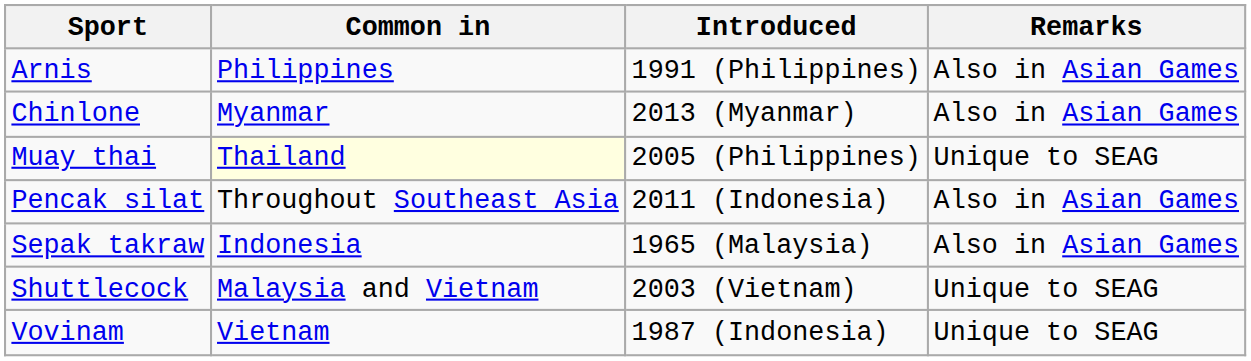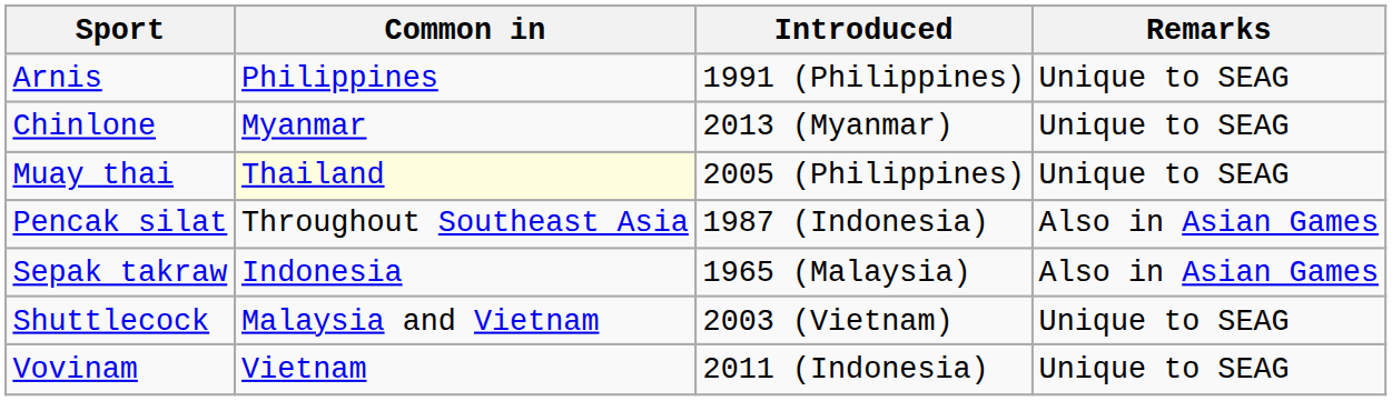 <table class="wikitable sortable">
 <tr>
 <th>Sport</th>
 <th>Common in</th>
 <th>Introduced</th>
 <th>Remarks</th>
 </tr>
 <tr>
 <td><a href='#'>Arnis</a></td>
 <td><a href='#'>Philippines</a></td>
 <td>1991 (Philippines)</td>
-<td>Also in <a href='#'>Asian Games</a></td>
+<td>Unique to SEAG</td>
 </tr>
 <tr>
 <td><a href='#'>Chinlone</a></td>
 <td><a href='#'>Myanmar</a></td>
 <td>2013 (Myanmar)</td>
-<td>Also in <a href='#'>Asian Games</a></td>
+<td>Unique to SEAG</td>
 </tr>
 <tr>
 <td><a href='#'>Muay thai</a></td>
 <td style="background: lightyellow;"><a href='#'>Thailand</a></td>
 <td>2005 (Philippines)</td>
 <td>Unique to SEAG</td>
 </tr>
 <tr>
 <td><a href='#'>Pencak silat</a></td>
 <td>Throughout <a href='#'>Southeast Asia</a></td>
-<td>2011 (Indonesia)</td>
+<td>1987 (Indonesia)</td>
 <td>Also in <a href='#'>Asian Games</a></td>
 </tr>
 <tr>
 <td><a href='#'>Sepak takraw</a></td>
 <td><a href='#'>Indonesia</a></td>
 <td>1965 (Malaysia)</td>
 <td>Also in <a href='#'>Asian Games</a></td>
 </tr>
 <tr>
 <td><a href='#'>Shuttlecock</a></td>
 <td><a href='#'>Malaysia</a> and <a href='#'>Vietnam</a></td>
 <td>2003 (Vietnam)</td>
 <td>Unique to SEAG</td>
 </tr>
 <tr>
 <td><a href='#'>Vovinam</a></td>
 <td><a href='#'>Vietnam</a></td>
-<td>1987 (Indonesia)</td>
+<td>2011 (Indonesia)</td>
 <td>Unique to SEAG</td>
 </tr>
 </table>
